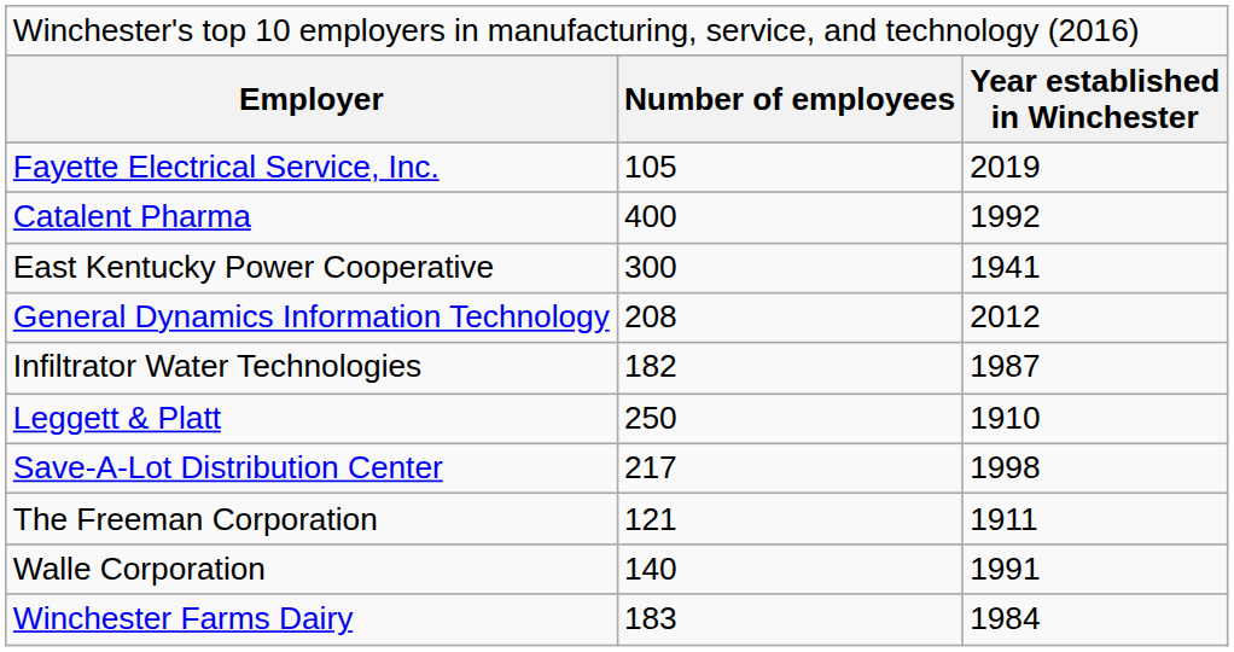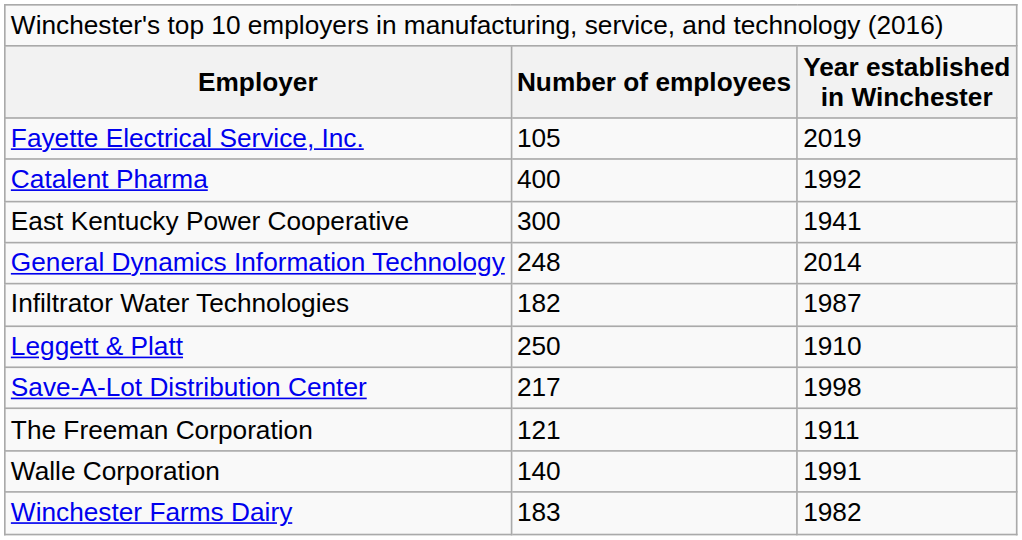 <table class="wikitable sortable">
 <tr>
 <td colspan="3">Winchester's top 10 employers in manufacturing, service, and technology (2016)</td>
 </tr>
 <tr>
 <th>Employer</th>
 <th>Number of employees</th>
 <th>Year established<br>in Winchester</th>
 </tr>
 <tr>
 <td><a href='#'>Fayette Electrical Service, Inc.</a></td>
 <td>105</td>
 <td>2019</td>
 </tr>
 <tr>
 <td><a href='#'>Catalent Pharma</a></td>
 <td>400</td>
 <td>1992</td>
 </tr>
 <tr>
 <td>East Kentucky Power Cooperative</td>
 <td>300</td>
 <td>1941</td>
 </tr>
 <tr>
 <td><a href='#'>General Dynamics Information Technology</a></td>
-<td>208</td>
-<td>2012</td>
+<td>248</td>
+<td>2014</td>
 </tr>
 <tr>
 <td>Infiltrator Water Technologies</td>
 <td>182</td>
 <td>1987</td>
 </tr>
 <tr>
 <td><a href='#'>Leggett & Platt</a></td>
 <td>250</td>
 <td>1910</td>
 </tr>
 <tr>
 <td><a href='#'>Save-A-Lot Distribution Center</a></td>
 <td>217</td>
 <td>1998</td>
 </tr>
 <tr>
 <td>The Freeman Corporation</td>
 <td>121</td>
 <td>1911</td>
 </tr>
 <tr>
 <td>Walle Corporation</td>
 <td>140</td>
 <td>1991</td>
 </tr>
 <tr>
 <td><a href='#'>Winchester Farms Dairy</a></td>
 <td>183</td>
-<td>1984</td>
+<td>1982</td>
 </tr>
 </table>
